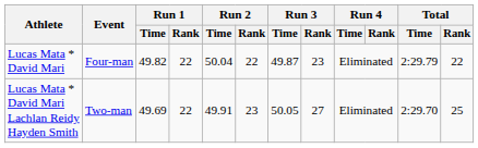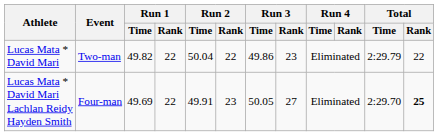 <table class="wikitable" style="font-size:90%">
 <tr>
 <th rowspan="2">Athlete</th>
 <th rowspan="2">Event</th>
 <th colspan="2">Run 1</th>
 <th colspan="2">Run 2</th>
 <th colspan="2">Run 3</th>
 <th colspan="2">Run 4</th>
 <th colspan="2">Total</th>
 </tr>
 <tr style="font-size:95%">
 <th>Time</th>
 <th>Rank</th>
 <th>Time</th>
 <th>Rank</th>
 <th>Time</th>
 <th>Rank</th>
 <th>Time</th>
 <th>Rank</th>
 <th>Time</th>
 <th>Rank</th>
 </tr>
 <tr align=center>
 <td align=left><a href='#'>Lucas Mata</a> * <br> <a href='#'>David Mari</a></td>
-<td align=left><a href='#'>Four-man</a></td>
+<td align=left><a href='#'>Two-man</a></td>
 <td>49.82</td>
 <td>22</td>
 <td>50.04</td>
 <td>22</td>
-<td>49.87</td>
+<td>49.86</td>
 <td>23</td>
 <td colspan=2>Eliminated</td>
 <td>2:29.79</td>
 <td>22</td>
 </tr>
 <tr align=center>
 <td align=left><a href='#'>Lucas Mata</a> *<br> <a href='#'>David Mari</a> <br> <a href='#'>Lachlan Reidy</a> <br> <a href='#'>Hayden Smith</a></td>
-<td align=left><a href='#'>Two-man</a></td>
+<td align=left><a href='#'>Four-man</a></td>
 <td>49.69</td>
 <td>22</td>
 <td>49.91</td>
 <td>23</td>
 <td>50.05</td>
 <td>27</td>
 <td colspan=2>Eliminated</td>
 <td>2:29.70</td>
-<td>25</td>
+<td><strong>25</strong></td>
 </tr>
 </table>
